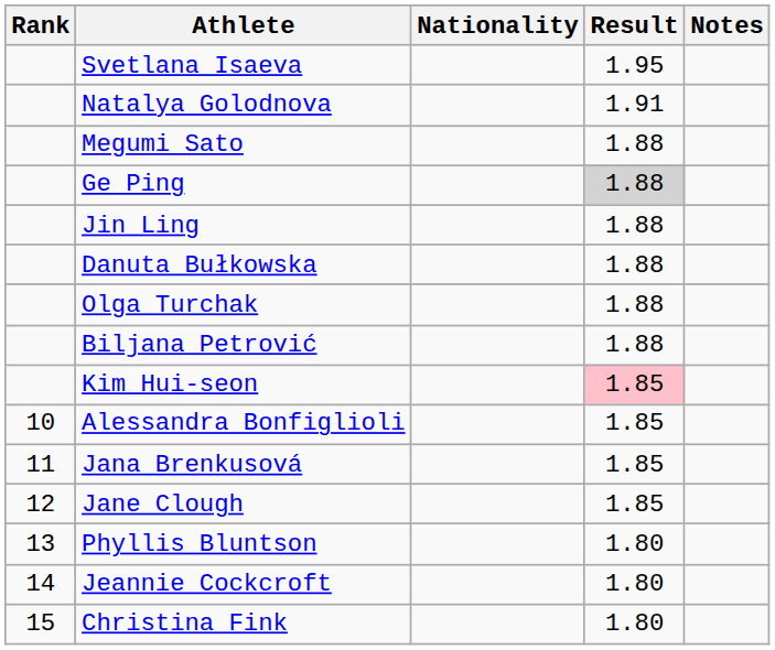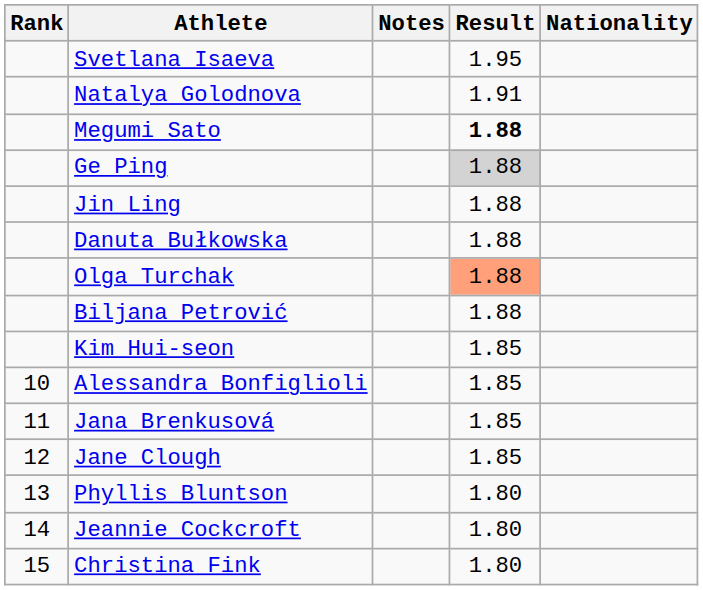 <table class="wikitable sortable" style="text-align:center">
 <tr>
 <th>Rank</th>
 <th>Athlete</th>
+<th>Notes</th>
+<th>Result</th>
 <th>Nationality</th>
-<th>Result</th>
-<th>Notes</th>
 </tr>
 <tr>
 <td></td>
 <td align=left><a href='#'>Svetlana Isaeva</a></td>
+<td></td>
+<td>1.95</td>
 <td align=left></td>
-<td>1.95</td>
-<td></td>
 </tr>
 <tr>
 <td></td>
 <td align=left><a href='#'>Natalya Golodnova</a></td>
+<td></td>
+<td>1.91</td>
 <td align=left></td>
-<td>1.91</td>
-<td></td>
 </tr>
 <tr>
 <td></td>
 <td align=left><a href='#'>Megumi Sato</a></td>
+<td></td>
+<td><strong>1.88</strong></td>
 <td align=left></td>
-<td>1.88</td>
-<td></td>
 </tr>
 <tr>
 <td></td>
 <td align=left><a href='#'>Ge Ping</a></td>
+<td></td>
+<td style="background: lightgrey;">1.88</td>
 <td align=left></td>
-<td style="background: lightgrey;">1.88</td>
-<td></td>
 </tr>
 <tr>
 <td></td>
 <td align=left><a href='#'>Jin Ling</a></td>
+<td></td>
+<td>1.88</td>
 <td align=left></td>
-<td>1.88</td>
-<td></td>
 </tr>
 <tr>
 <td></td>
 <td align=left><a href='#'>Danuta Bułkowska</a></td>
+<td></td>
+<td>1.88</td>
 <td align=left></td>
-<td>1.88</td>
-<td></td>
 </tr>
 <tr>
 <td></td>
 <td align=left><a href='#'>Olga Turchak</a></td>
+<td></td>
+<td style="background: lightsalmon;">1.88</td>
 <td align=left></td>
-<td>1.88</td>
-<td></td>
 </tr>
 <tr>
 <td></td>
 <td align=left><a href='#'>Biljana Petrović</a></td>
+<td></td>
+<td>1.88</td>
 <td align=left></td>
-<td>1.88</td>
-<td></td>
 </tr>
 <tr>
 <td></td>
 <td align=left><a href='#'>Kim Hui-seon</a></td>
+<td></td>
+<td>1.85</td>
 <td align=left></td>
-<td style="background: pink;">1.85</td>
-<td></td>
 </tr>
 <tr>
 <td>10</td>
 <td align=left><a href='#'>Alessandra Bonfiglioli</a></td>
+<td></td>
+<td>1.85</td>
 <td align=left></td>
-<td>1.85</td>
-<td></td>
 </tr>
 <tr>
 <td>11</td>
 <td align=left><a href='#'>Jana Brenkusová</a></td>
+<td></td>
+<td>1.85</td>
 <td align=left></td>
-<td>1.85</td>
-<td></td>
 </tr>
 <tr>
 <td>12</td>
 <td align=left><a href='#'>Jane Clough</a></td>
+<td></td>
+<td>1.85</td>
 <td align=left></td>
-<td>1.85</td>
-<td></td>
 </tr>
 <tr>
 <td>13</td>
 <td align=left><a href='#'>Phyllis Bluntson</a></td>
+<td></td>
+<td>1.80</td>
 <td align=left></td>
-<td>1.80</td>
-<td></td>
 </tr>
 <tr>
 <td>14</td>
 <td align=left><a href='#'>Jeannie Cockcroft</a></td>
+<td></td>
+<td>1.80</td>
 <td align=left></td>
-<td>1.80</td>
-<td></td>
 </tr>
 <tr>
 <td>15</td>
 <td align=left><a href='#'>Christina Fink</a></td>
+<td></td>
+<td>1.80</td>
 <td align=left></td>
-<td>1.80</td>
-<td></td>
 </tr>
 </table>
